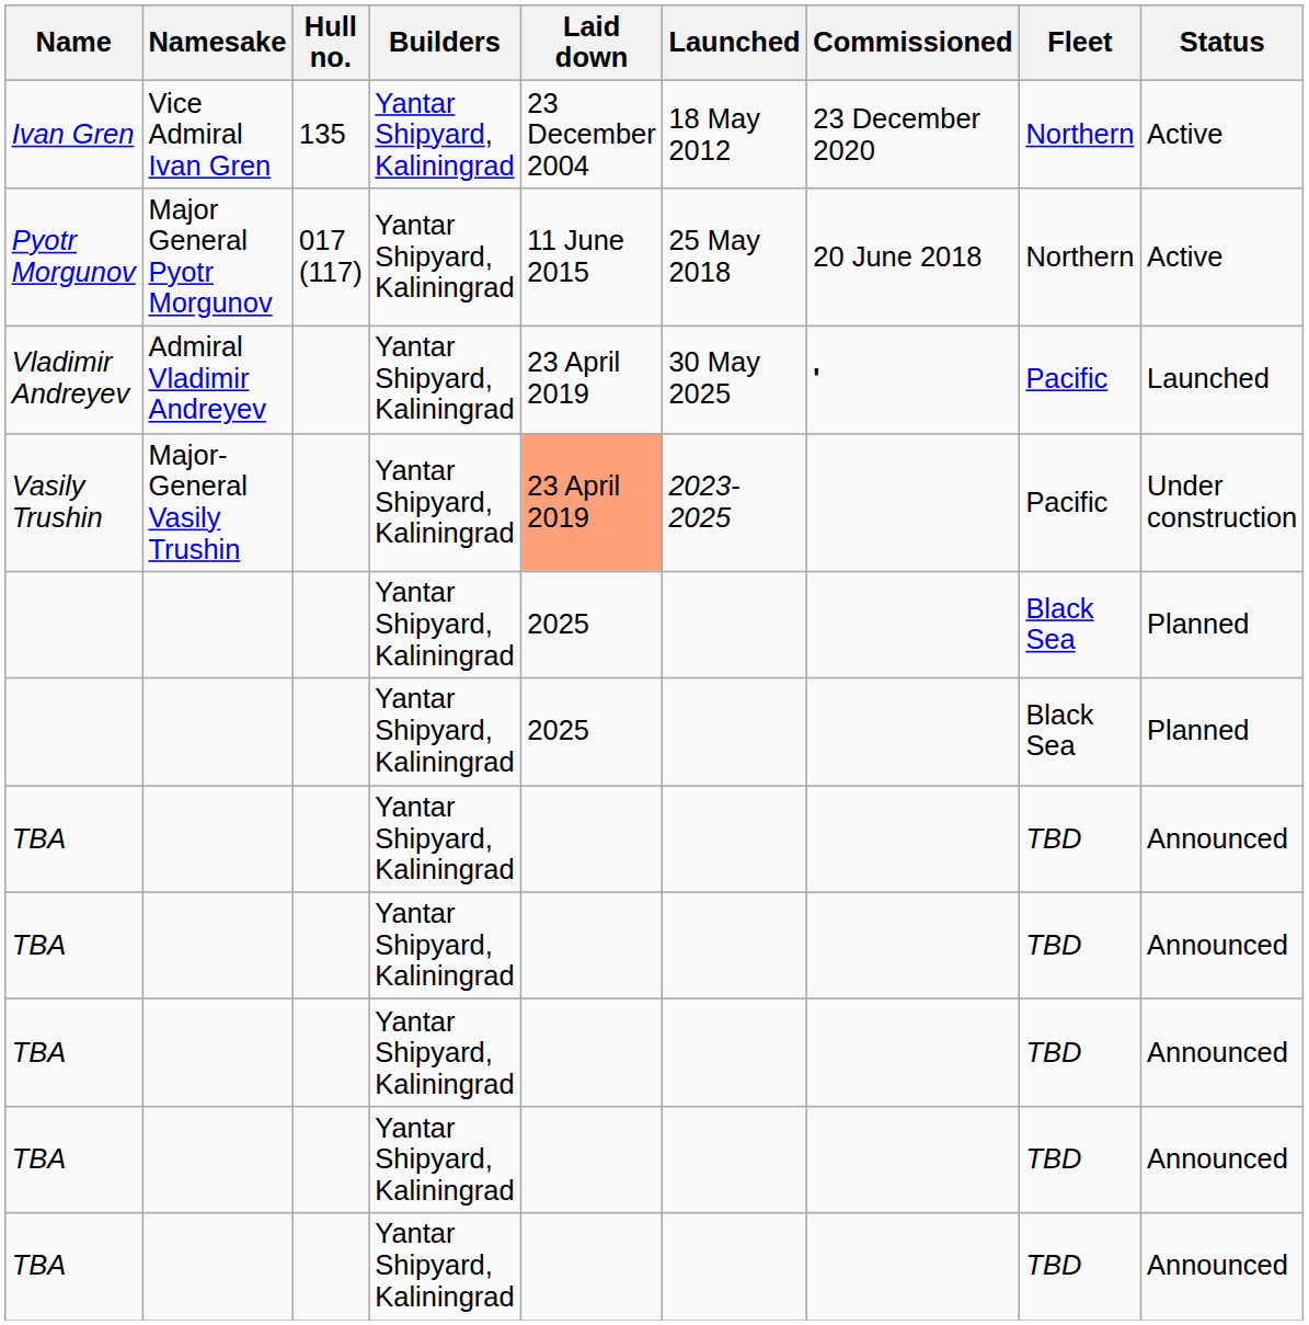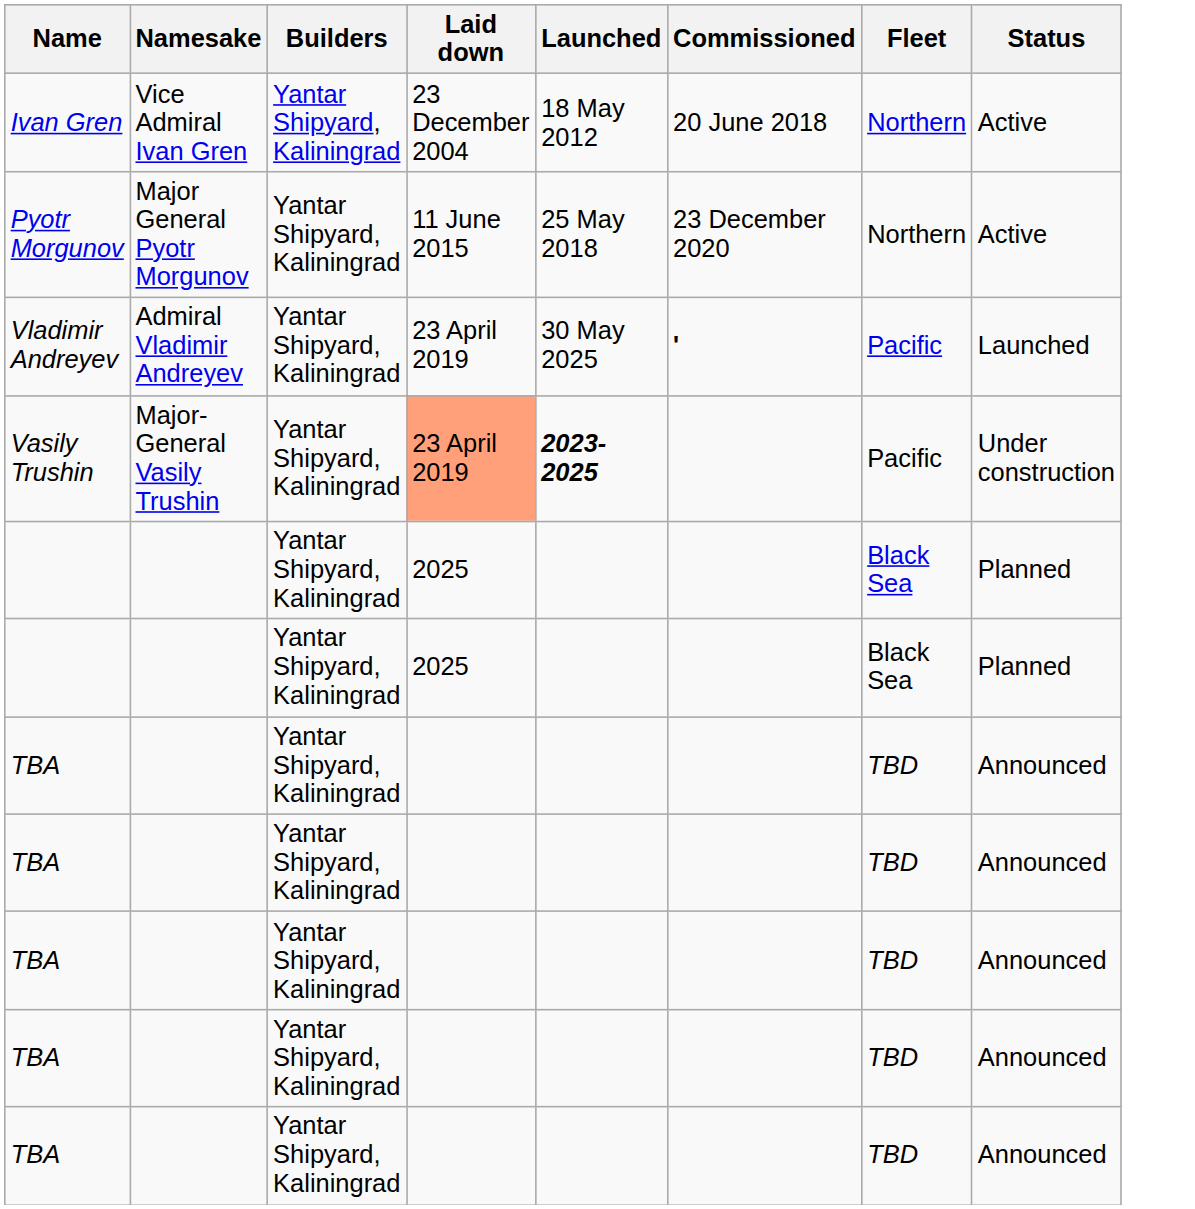 <table class="wikitable">
 <tr>
 <th>Name</th>
 <th>Namesake</th>
-<th>Hull no.</th>
 <th>Builders</th>
 <th>Laid down</th>
 <th>Launched</th>
 <th>Commissioned</th>
 <th>Fleet</th>
 <th>Status</th>
 </tr>
 <tr>
 <td><a href='#'><em>Ivan Gren</em></a></td>
 <td>Vice Admiral <a href='#'>Ivan Gren</a></td>
-<td>135</td>
 <td><a href='#'>Yantar Shipyard</a>, <a href='#'>Kaliningrad</a></td>
 <td>23 December 2004</td>
 <td>18 May 2012</td>
-<td>23 December 2020</td>
+<td>20 June 2018</td>
 <td><a href='#'>Northern</a></td>
 <td>Active</td>
 </tr>
 <tr>
 <td><a href='#'><em>Pyotr Morgunov</em></a></td>
 <td>Major General <a href='#'>Pyotr Morgunov</a></td>
-<td>017 (117)</td>
 <td>Yantar Shipyard, Kaliningrad</td>
 <td>11 June 2015</td>
 <td>25 May 2018</td>
-<td>20 June 2018</td>
+<td>23 December 2020</td>
 <td>Northern</td>
 <td>Active</td>
 </tr>
 <tr>
 <td><em>Vladimir Andreyev</em></td>
 <td>Admiral <a href='#'>Vladimir Andreyev</a></td>
-<td></td>
 <td>Yantar Shipyard, Kaliningrad</td>
 <td>23 April 2019</td>
 <td><span>30 May</span><br>2025</td>
 <td><strong>'</td>
 <td><a href='#'>Pacific</a></td>
 <td>Launched</td>
 </tr>
 <tr>
 <td><em>Vasily Trushin</em></td>
 <td>Major-General <a href='#'>Vasily Trushin</a></td>
-<td></td>
 <td>Yantar Shipyard, Kaliningrad</td>
 <td style="background: lightsalmon;">23 April 2019</td>
-<td><em>2023-2025</em></td>
+<td><strong><em>2023-2025</em></strong></td>
 <td></td>
 <td>Pacific</td>
 <td>Under construction</td>
 </tr>
 <tr>
-<td></td>
 <td></td>
 <td></td>
 <td>Yantar Shipyard, Kaliningrad</td>
 <td>2025</td>
 <td></td>
 <td></td>
 <td><a href='#'>Black Sea</a></td>
 <td>Planned</td>
 </tr>
 <tr>
 <td></td>
 <td></td>
-<td></td>
 <td>Yantar Shipyard, Kaliningrad</td>
 <td>2025</td>
 <td></td>
 <td></td>
 <td>Black Sea</td>
 <td>Planned</td>
 </tr>
 <tr>
 <td><em>TBA</em></td>
-<td></td>
 <td></td>
 <td>Yantar Shipyard, Kaliningrad</td>
 <td></td>
 <td></td>
 <td></td>
 <td><em>TBD</em></td>
 <td>Announced</td>
 </tr>
 <tr>
 <td><em>TBA</em></td>
 <td></td>
+<td>Yantar Shipyard, Kaliningrad</td>
+<td></td>
+<td></td>
+<td></td>
+<td><em>TBD</em></td>
+<td>Announced</td>
+</tr>
+<tr>
+<td><em>TBA</em></td>
 <td></td>
 <td>Yantar Shipyard, Kaliningrad</td>
 <td></td>
 <td></td>
 <td></td>
 <td><em>TBD</em></td>
 <td>Announced</td>
 </tr>
 <tr>
 <td><em>TBA</em></td>
 <td></td>
-<td></td>
 <td>Yantar Shipyard, Kaliningrad</td>
 <td></td>
 <td></td>
 <td></td>
 <td><em>TBD</em></td>
 <td>Announced</td>
 </tr>
 <tr>
 <td><em>TBA</em></td>
 <td></td>
-<td></td>
-<td>Yantar Shipyard, Kaliningrad</td>
-<td></td>
-<td></td>
-<td></td>
-<td><em>TBD</em></td>
-<td>Announced</td>
-</tr>
-<tr>
-<td><em>TBA</em></td>
-<td></td>
-<td></td>
 <td>Yantar Shipyard, Kaliningrad</td>
 <td></td>
 <td></td>
 <td></td>
 <td><em>TBD</em></td>
 <td>Announced</td>
 </tr>
 </table>
